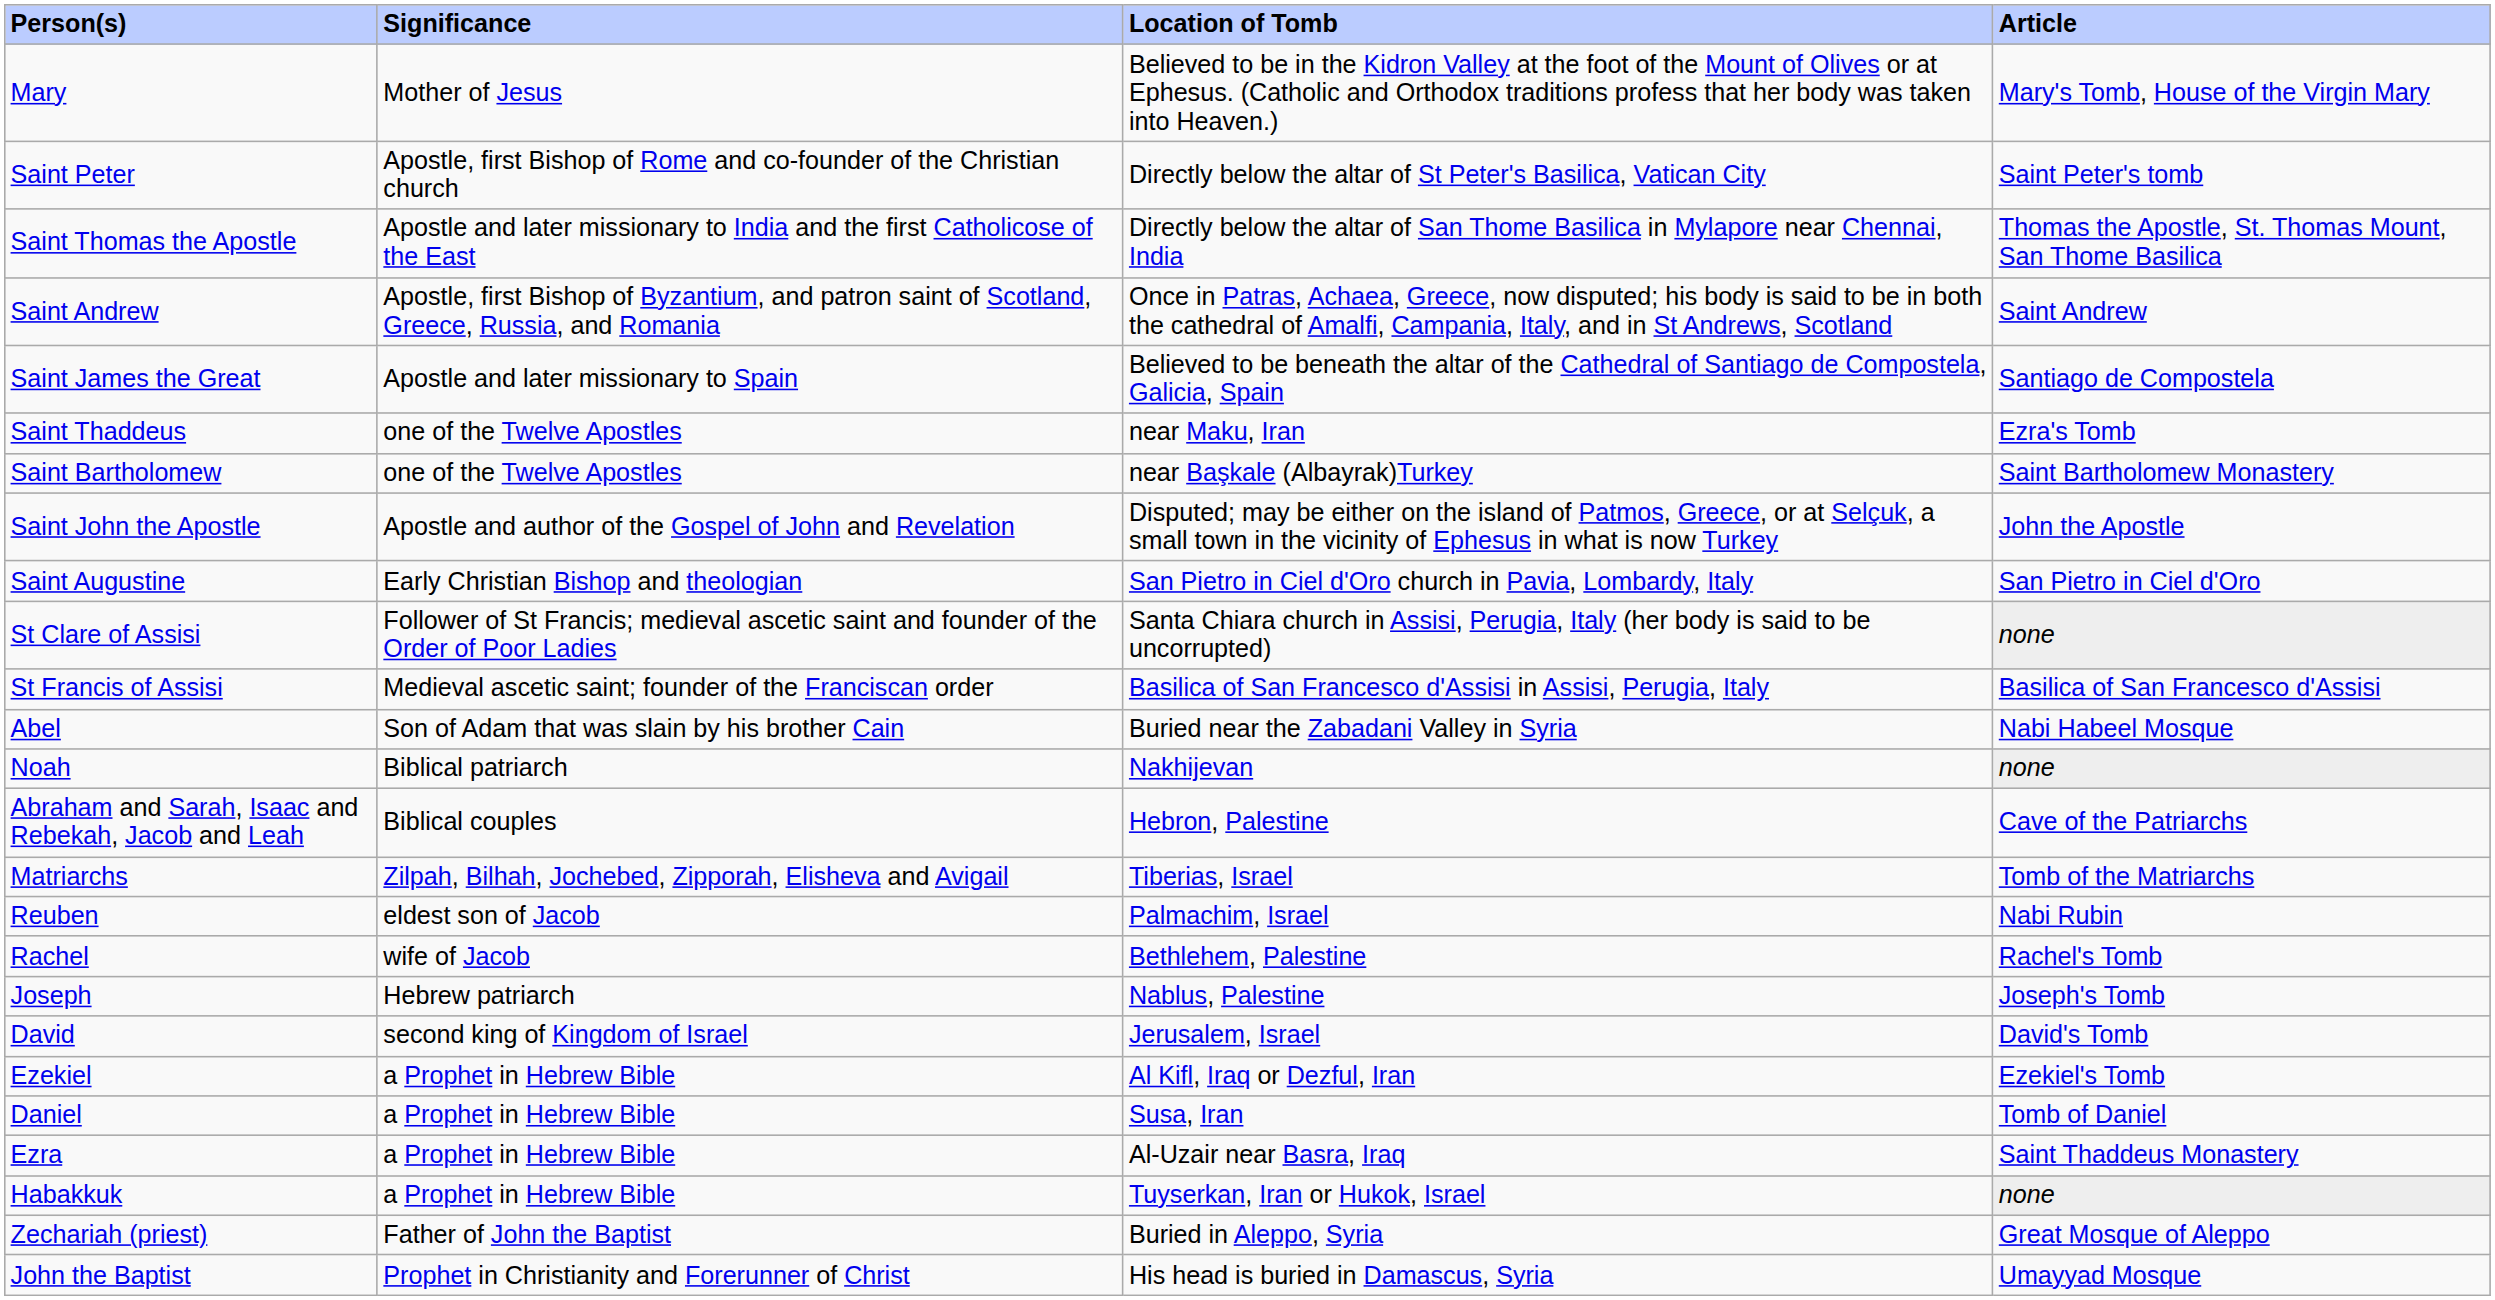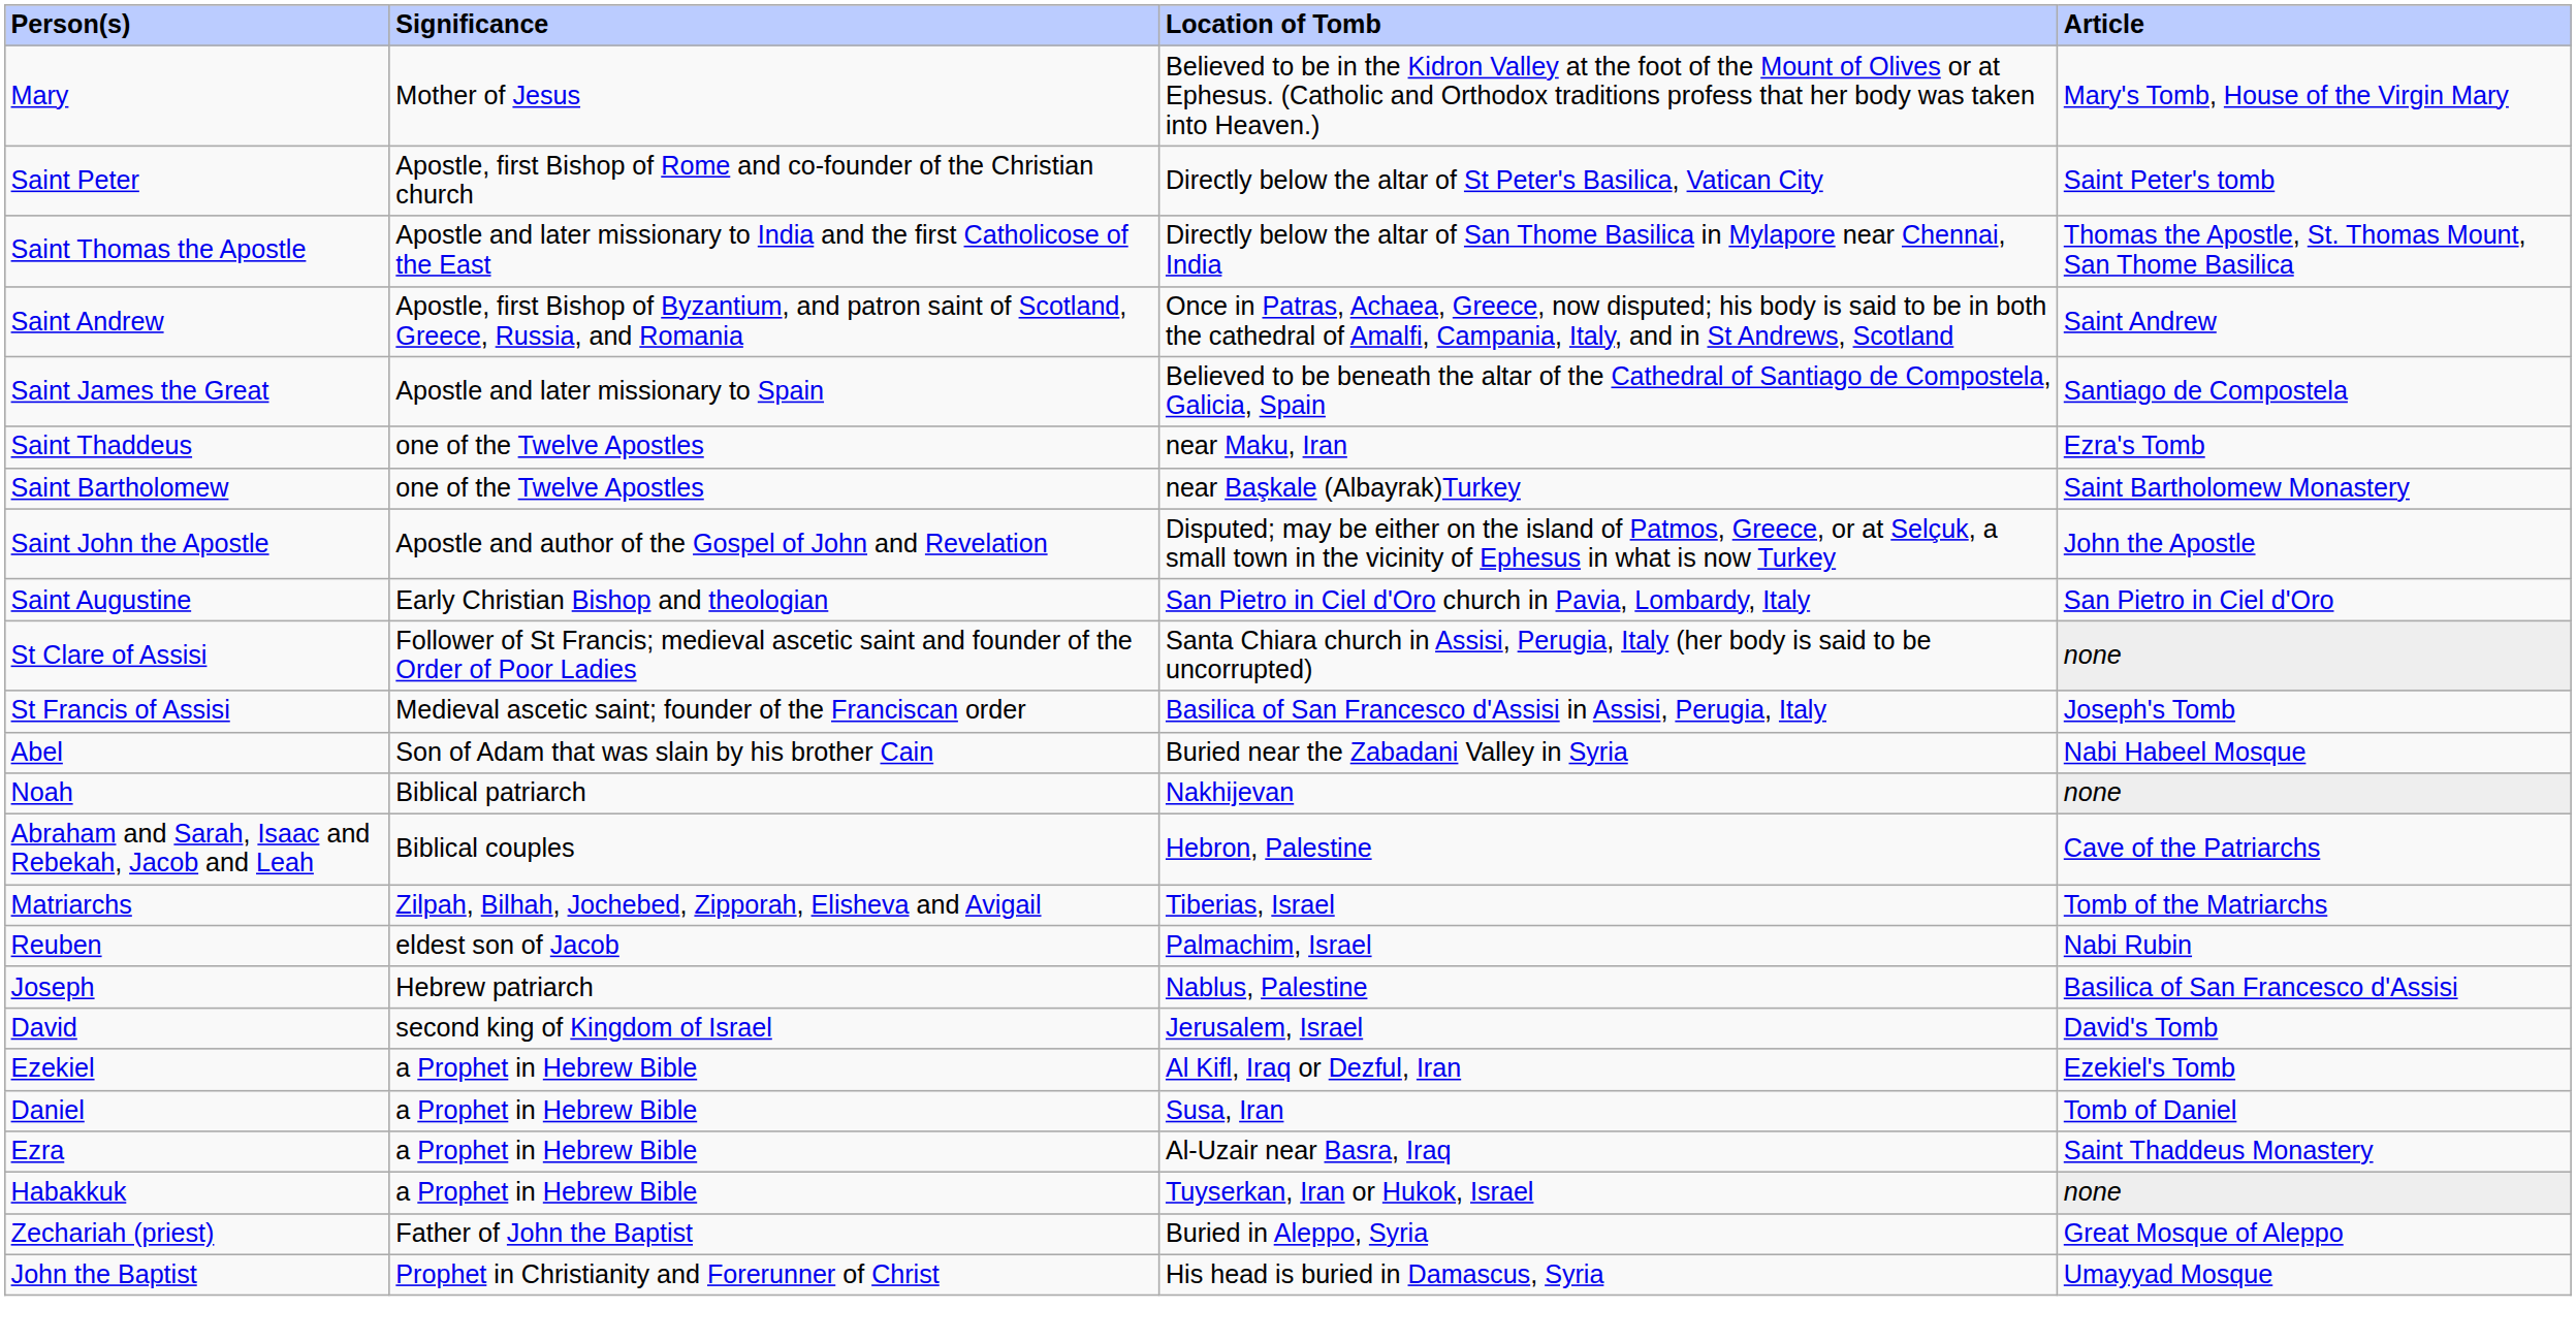 <table class="wikitable" width="100%" border="1" cellspacing="0" cellpadding="2">
 <tr>
 <td width="15%" bgcolor="#bbccff"><strong>Person(s)</strong></td>
 <td width="30%" bgcolor="#bbccff"><strong>Significance</strong></td>
 <td width="35%" bgcolor="#bbccff"><strong>Location of Tomb</strong></td>
 <td width="20%" bgcolor="#bbccff"><strong>Article</strong></td>
 </tr>
 <tr>
 <td><a href='#'>Mary</a></td>
 <td>Mother of <a href='#'>Jesus</a></td>
 <td>Believed to be in the <a href='#'>Kidron Valley</a> at the foot of the <a href='#'>Mount of Olives</a> or at Ephesus. (Catholic and Orthodox traditions profess that her body was taken into Heaven.)</td>
 <td><a href='#'>Mary's Tomb</a>, <a href='#'>House of the Virgin Mary</a></td>
 </tr>
 <tr>
 <td><a href='#'>Saint Peter</a></td>
 <td>Apostle, first Bishop of <a href='#'>Rome</a> and co-founder of the Christian church</td>
 <td>Directly below the altar of <a href='#'>St Peter's Basilica</a>, <a href='#'>Vatican City</a></td>
 <td><a href='#'>Saint Peter's tomb</a></td>
 </tr>
 <tr>
 <td><a href='#'>Saint Thomas the Apostle</a></td>
 <td>Apostle and later missionary to <a href='#'>India</a> and the first <a href='#'>Catholicose of the East</a></td>
 <td>Directly below the altar of <a href='#'>San Thome Basilica</a> in <a href='#'>Mylapore</a> near <a href='#'>Chennai</a>, <a href='#'>India</a></td>
 <td><a href='#'>Thomas the Apostle</a>, <a href='#'>St. Thomas Mount</a>, <a href='#'>San Thome Basilica</a></td>
 </tr>
 <tr>
 <td><a href='#'>Saint Andrew</a></td>
 <td>Apostle, first Bishop of <a href='#'>Byzantium</a>, and patron saint of <a href='#'>Scotland</a>, <a href='#'>Greece</a>, <a href='#'>Russia</a>, and <a href='#'>Romania</a></td>
 <td>Once in <a href='#'>Patras</a>, <a href='#'>Achaea</a>, <a href='#'>Greece</a>, now disputed; his body is said to be in both the cathedral of <a href='#'>Amalfi</a>, <a href='#'>Campania</a>, <a href='#'>Italy</a>, and in <a href='#'>St Andrews</a>, <a href='#'>Scotland</a></td>
 <td><a href='#'>Saint Andrew</a></td>
 </tr>
 <tr>
 <td><a href='#'>Saint James the Great</a></td>
 <td>Apostle and later missionary to <a href='#'>Spain</a></td>
 <td>Believed to be beneath the altar of the <a href='#'>Cathedral of Santiago de Compostela</a>, <a href='#'>Galicia</a>, <a href='#'>Spain</a></td>
 <td><a href='#'>Santiago de Compostela</a></td>
 </tr>
 <tr>
 <td><a href='#'>Saint Thaddeus</a></td>
 <td>one of the <a href='#'>Twelve Apostles</a></td>
 <td>near <a href='#'>Maku</a>, <a href='#'>Iran</a></td>
 <td><a href='#'>Ezra's Tomb</a></td>
 </tr>
 <tr>
 <td><a href='#'>Saint Bartholomew</a></td>
 <td>one of the <a href='#'>Twelve Apostles</a></td>
 <td>near <a href='#'>Başkale</a> (Albayrak)<a href='#'>Turkey</a></td>
 <td><a href='#'>Saint Bartholomew Monastery</a></td>
 </tr>
 <tr>
 <td><a href='#'>Saint John the Apostle</a></td>
 <td>Apostle and author of the <a href='#'>Gospel of John</a> and <a href='#'>Revelation</a></td>
 <td>Disputed; may be either on the island of <a href='#'>Patmos</a>, <a href='#'>Greece</a>, or at <a href='#'>Selçuk</a>, a small town in the vicinity of <a href='#'>Ephesus</a> in what is now <a href='#'>Turkey</a></td>
 <td><a href='#'>John the Apostle</a></td>
 </tr>
 <tr>
 <td><a href='#'>Saint Augustine</a></td>
 <td>Early Christian <a href='#'>Bishop</a> and <a href='#'>theologian</a></td>
 <td><a href='#'>San Pietro in Ciel d'Oro</a> church in <a href='#'>Pavia</a>, <a href='#'>Lombardy</a>, <a href='#'>Italy</a></td>
 <td><a href='#'>San Pietro in Ciel d'Oro</a></td>
 </tr>
 <tr>
 <td><a href='#'>St Clare of Assisi</a></td>
 <td>Follower of St Francis; medieval ascetic saint and founder of the <a href='#'>Order of Poor Ladies</a></td>
 <td>Santa Chiara church in <a href='#'>Assisi</a>, <a href='#'>Perugia</a>, <a href='#'>Italy</a> (her body is said to be uncorrupted)</td>
 <td bgcolor="#eeeeee"><em>none</em></td>
 </tr>
 <tr>
 <td><a href='#'>St Francis of Assisi</a></td>
 <td>Medieval ascetic saint; founder of the <a href='#'>Franciscan</a> order</td>
 <td><a href='#'>Basilica of San Francesco d'Assisi</a> in <a href='#'>Assisi</a>, <a href='#'>Perugia</a>, <a href='#'>Italy</a></td>
-<td><a href='#'>Basilica of San Francesco d'Assisi</a></td>
+<td><a href='#'>Joseph's Tomb</a></td>
 </tr>
 <tr>
 <td><a href='#'>Abel</a></td>
 <td>Son of Adam that was slain by his brother <a href='#'>Cain</a></td>
 <td>Buried near the <a href='#'>Zabadani</a> Valley in <a href='#'>Syria</a></td>
 <td><a href='#'>Nabi Habeel Mosque</a></td>
 </tr>
 <tr>
 <td><a href='#'>Noah</a></td>
 <td>Biblical patriarch</td>
 <td><a href='#'>Nakhijevan</a></td>
 <td bgcolor="#eeeeee"><em>none</em></td>
 </tr>
 <tr>
 <td><a href='#'>Abraham</a> and <a href='#'>Sarah</a>, <a href='#'>Isaac</a> and <a href='#'>Rebekah</a>, <a href='#'>Jacob</a> and <a href='#'>Leah</a></td>
 <td>Biblical couples</td>
 <td><a href='#'>Hebron</a>, <a href='#'>Palestine</a></td>
 <td><a href='#'>Cave of the Patriarchs</a></td>
 </tr>
 <tr>
 <td><a href='#'>Matriarchs</a></td>
 <td><a href='#'>Zilpah</a>, <a href='#'>Bilhah</a>, <a href='#'>Jochebed</a>, <a href='#'>Zipporah</a>, <a href='#'>Elisheva</a> and <a href='#'>Avigail</a></td>
 <td><a href='#'>Tiberias</a>, <a href='#'>Israel</a></td>
 <td><a href='#'>Tomb of the Matriarchs</a></td>
 </tr>
 <tr>
 <td><a href='#'>Reuben</a></td>
 <td>eldest son of <a href='#'>Jacob</a></td>
 <td><a href='#'>Palmachim</a>, <a href='#'>Israel</a></td>
 <td><a href='#'>Nabi Rubin</a></td>
 </tr>
 <tr>
-<td><a href='#'>Rachel</a></td>
-<td>wife of <a href='#'>Jacob</a></td>
-<td><a href='#'>Bethlehem</a>, <a href='#'>Palestine</a></td>
-<td><a href='#'>Rachel's Tomb</a></td>
-</tr>
-<tr>
 <td><a href='#'>Joseph</a></td>
 <td>Hebrew patriarch</td>
 <td><a href='#'>Nablus</a>, <a href='#'>Palestine</a></td>
-<td><a href='#'>Joseph's Tomb</a></td>
+<td><a href='#'>Basilica of San Francesco d'Assisi</a></td>
 </tr>
 <tr>
 <td><a href='#'>David</a></td>
 <td>second king of <a href='#'>Kingdom of Israel</a></td>
 <td><a href='#'>Jerusalem</a>, <a href='#'>Israel</a></td>
 <td><a href='#'>David's Tomb</a></td>
 </tr>
 <tr>
 <td><a href='#'>Ezekiel</a></td>
 <td>a <a href='#'>Prophet</a> in <a href='#'>Hebrew Bible</a></td>
 <td><a href='#'>Al Kifl</a>, <a href='#'>Iraq</a> or <a href='#'>Dezful</a>, <a href='#'>Iran</a></td>
 <td><a href='#'>Ezekiel's Tomb</a></td>
 </tr>
 <tr>
 <td><a href='#'>Daniel</a></td>
 <td>a <a href='#'>Prophet</a> in <a href='#'>Hebrew Bible</a></td>
 <td><a href='#'>Susa</a>, <a href='#'>Iran</a></td>
 <td><a href='#'>Tomb of Daniel</a></td>
 </tr>
 <tr>
 <td><a href='#'>Ezra</a></td>
 <td>a <a href='#'>Prophet</a> in <a href='#'>Hebrew Bible</a></td>
 <td>Al-Uzair near <a href='#'>Basra</a>, <a href='#'>Iraq</a></td>
 <td><a href='#'>Saint Thaddeus Monastery</a></td>
 </tr>
 <tr>
 <td><a href='#'>Habakkuk</a></td>
 <td>a <a href='#'>Prophet</a> in <a href='#'>Hebrew Bible</a></td>
 <td><a href='#'>Tuyserkan</a>, <a href='#'>Iran</a> or <a href='#'>Hukok</a>, <a href='#'>Israel</a></td>
 <td bgcolor="#eeeeee"><em>none</em></td>
 </tr>
 <tr>
 <td><a href='#'>Zechariah (priest)</a></td>
 <td>Father of <a href='#'>John the Baptist</a></td>
 <td>Buried in <a href='#'>Aleppo</a>, <a href='#'>Syria</a></td>
 <td><a href='#'>Great Mosque of Aleppo</a></td>
 </tr>
 <tr>
 <td><a href='#'>John the Baptist</a></td>
 <td><a href='#'>Prophet</a> in Christianity and <a href='#'>Forerunner</a> of <a href='#'>Christ</a></td>
 <td>His head is buried in <a href='#'>Damascus</a>, <a href='#'>Syria</a></td>
 <td><a href='#'>Umayyad Mosque</a></td>
 </tr>
 </table>
